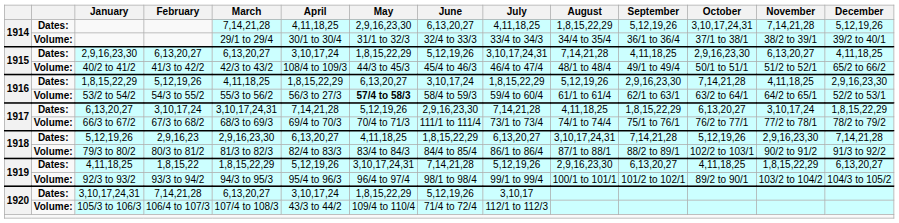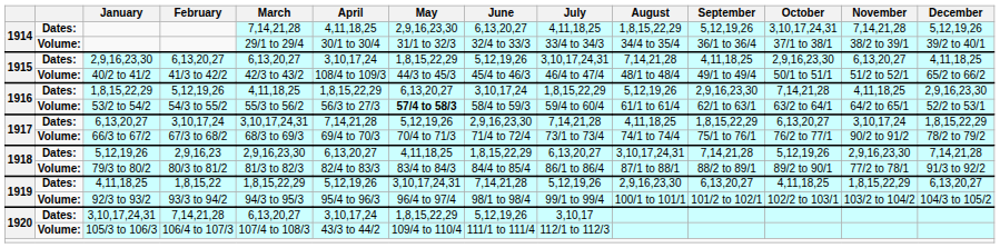 <table class="wikitable mw-collapsible mw-collapsed collapsible" style="font-size: 10pt; line-height: 9pt; margin-left: 2em; text-align: center; float: right">
 <tr>
 <th></th>
 <th></th>
 <th>January</th>
 <th>February</th>
 <th>March</th>
 <th>April</th>
 <th>May</th>
 <th>June</th>
 <th>July</th>
 <th>August</th>
 <th>September</th>
 <th>October</th>
 <th>November</th>
 <th>December</th>
 </tr>
 <tr>
 <th rowspan="2">1914</th>
 <td><strong>Dates:</strong></td>
 <td></td>
 <td></td>
 <td bgcolor="#ccffff">7,14,21,28</td>
 <td bgcolor="#ccffff">4,11,18,25</td>
 <td bgcolor="#ccffff">2,9,16,23,30</td>
 <td bgcolor="#ccffff">6,13,20,27</td>
 <td bgcolor="#ccffff">4,11,18,25</td>
 <td bgcolor="#ccffff">1,8,15,22,29</td>
 <td bgcolor="#ccffff">5,12,19,26</td>
 <td bgcolor="#ccffff">3,10,17,24,31</td>
 <td bgcolor="#ccffff">7,14,21,28</td>
 <td bgcolor="#ccffff">5,12,19,26</td>
 </tr>
 <tr>
 <td><strong>Volume:</strong></td>
 <td></td>
 <td></td>
 <td bgcolor="#ccffff">29/1 to 29/4</td>
 <td bgcolor="#ccffff">30/1 to 30/4</td>
 <td bgcolor="#ccffff">31/1 to 32/3</td>
 <td bgcolor="#ccffff">32/4 to 33/3</td>
 <td bgcolor="#ccffff">33/4 to 34/3</td>
 <td bgcolor="#ccffff">34/4 to 35/4</td>
 <td bgcolor="#ccffff">36/1 to 36/4</td>
 <td bgcolor="#ccffff">37/1 to 38/1</td>
 <td bgcolor="#ccffff">38/2 to 39/1</td>
 <td bgcolor="#ccffff">39/2 to 40/1</td>
 </tr>
 <tr style="border-top: 2px solid">
 <th rowspan="2">1915</th>
 <td><strong>Dates:</strong></td>
 <td bgcolor="#ccffff">2,9,16,23,30</td>
 <td bgcolor="#ccffff">6,13,20,27</td>
 <td bgcolor="#ccffff">6,13,20,27</td>
 <td bgcolor="#ccffff">3,10,17,24</td>
 <td bgcolor="#ccffff">1,8,15,22,29</td>
 <td bgcolor="#ccffff">5,12,19,26</td>
 <td bgcolor="#ccffff">3,10,17,24,31</td>
 <td bgcolor="#ccffff">7,14,21,28</td>
 <td bgcolor="#ccffff">4,11,18,25</td>
 <td bgcolor="#ccffff">2,9,16,23,30</td>
 <td bgcolor="#ccffff">6,13,20,27</td>
 <td bgcolor="#ccffff">4,11,18,25</td>
 </tr>
 <tr>
 <td><strong>Volume:</strong></td>
 <td bgcolor="#ccffff">40/2 to 41/2</td>
 <td bgcolor="#ccffff">41/3 to 42/2</td>
 <td bgcolor="#ccffff">42/3 to 43/2</td>
 <td bgcolor="#ccffff">108/4 to 109/3</td>
 <td bgcolor="#ccffff">44/3 to 45/3</td>
 <td bgcolor="#ccffff">45/4 to 46/3</td>
 <td bgcolor="#ccffff">46/4 to 47/4</td>
 <td bgcolor="#ccffff">48/1 to 48/4</td>
 <td bgcolor="#ccffff">49/1 to 49/4</td>
 <td bgcolor="#ccffff">50/1 to 51/1</td>
 <td bgcolor="#ccffff">51/2 to 52/1</td>
 <td bgcolor="#ccffff">65/2 to 66/2</td>
 </tr>
 <tr>
 </tr>
 <tr style="border-top: 2px solid">
 <th rowspan="2">1916</th>
 <td><strong>Dates:</strong></td>
 <td bgcolor="#ccffff">1,8,15,22,29</td>
 <td bgcolor="#ccffff">5,12,19,26</td>
 <td bgcolor="#ccffff">4,11,18,25</td>
 <td bgcolor="#ccffff">1,8,15,22,29</td>
 <td bgcolor="#ccffff">6,13,20,27</td>
 <td bgcolor="#ccffff">3,10,17,24</td>
 <td bgcolor="#ccffff">1,8,15,22,29</td>
 <td bgcolor="#ccffff">5,12,19,26</td>
 <td bgcolor="#ccffff">2,9,16,23,30</td>
 <td bgcolor="#ccffff">7,14,21,28</td>
 <td bgcolor="#ccffff">4,11,18,25</td>
 <td bgcolor="#ccffff">2,9,16,23,30</td>
 </tr>
 <tr>
 <td><strong>Volume:</strong></td>
 <td bgcolor="#ccffff">53/2 to 54/2</td>
 <td bgcolor="#ccffff">54/3 to 55/2</td>
 <td bgcolor="#ccffff">55/3 to 56/2</td>
 <td bgcolor="#ccffff">56/3 to 27/3</td>
 <td bgcolor="#ccffff"><strong>57/4 to 58/3</strong></td>
 <td bgcolor="#ccffff">58/4 to 59/3</td>
 <td bgcolor="#ccffff">59/4 to 60/4</td>
 <td bgcolor="#ccffff">61/1 to 61/4</td>
 <td bgcolor="#ccffff">62/1 to 63/1</td>
 <td bgcolor="#ccffff">63/2 to 64/1</td>
 <td bgcolor="#ccffff">64/2 to 65/1</td>
 <td bgcolor="#ccffff">52/2 to 53/1</td>
 </tr>
 <tr>
 </tr>
 <tr style="border-top: 2px black solid">
 <th rowspan="2">1917</th>
 <td><strong>Dates:</strong></td>
 <td bgcolor="#ccffff">6,13,20,27</td>
 <td bgcolor="#ccffff">3,10,17,24</td>
 <td bgcolor="#ccffff">3,10,17,24,31</td>
 <td bgcolor="#ccffff">7,14,21,28</td>
 <td bgcolor="#ccffff">5,12,19,26</td>
 <td bgcolor="#ccffff">2,9,16,23,30</td>
 <td bgcolor="#ccffff">7,14,21,28</td>
 <td bgcolor="#ccffff">4,11,18,25</td>
 <td bgcolor="#ccffff">1,8,15,22,29</td>
 <td bgcolor="#ccffff">6,13,20,27</td>
 <td bgcolor="#ccffff">3,10,17,24</td>
 <td bgcolor="#ccffff">1,8,15,22,29</td>
 </tr>
 <tr>
 <td><strong>Volume:</strong></td>
 <td bgcolor="#ccffff">66/3 to 67/2</td>
 <td bgcolor="#ccffff">67/3 to 68/2</td>
 <td bgcolor="#ccffff">68/3 to 69/3</td>
 <td bgcolor="#ccffff">69/4 to 70/3</td>
 <td bgcolor="#ccffff">70/4 to 71/3</td>
-<td bgcolor="#ccffff">111/1 to 111/4</td>
+<td bgcolor="#ccffff">71/4 to 72/4</td>
 <td bgcolor="#ccffff">73/1 to 73/4</td>
 <td bgcolor="#ccffff">74/1 to 74/4</td>
 <td bgcolor="#ccffff">75/1 to 76/1</td>
 <td bgcolor="#ccffff">76/2 to 77/1</td>
-<td bgcolor="#ccffff">77/2 to 78/1</td>
+<td bgcolor="#ccffff">90/2 to 91/2</td>
 <td bgcolor="#ccffff">78/2 to 79/2</td>
 </tr>
 <tr>
 </tr>
 <tr style="border-top: 2px black solid">
 <th rowspan="2">1918</th>
 <td><strong>Dates:</strong></td>
 <td bgcolor="#ccffff">5,12,19,26</td>
 <td bgcolor="#ccffff">2,9,16,23</td>
 <td bgcolor="#ccffff">2,9,16,23,30</td>
 <td bgcolor="#ccffff">6,13,20,27</td>
 <td bgcolor="#ccffff">4,11,18,25</td>
 <td bgcolor="#ccffff">1,8,15,22,29</td>
 <td bgcolor="#ccffff">6,13,20,27</td>
 <td bgcolor="#ccffff">3,10,17,24,31</td>
 <td bgcolor="#ccffff">7,14,21,28</td>
 <td bgcolor="#ccffff">5,12,19,26</td>
 <td bgcolor="#ccffff">2,9,16,23,30</td>
 <td bgcolor="#ccffff">7,14,21,28</td>
 </tr>
 <tr>
 <td><strong>Volume:</strong></td>
 <td bgcolor="#ccffff">79/3 to 80/2</td>
 <td bgcolor="#ccffff">80/3 to 81/2</td>
 <td bgcolor="#ccffff">81/3 to 82/3</td>
 <td bgcolor="#ccffff">82/4 to 83/3</td>
 <td bgcolor="#ccffff">83/4 to 84/3</td>
 <td bgcolor="#ccffff">84/4 to 85/4</td>
 <td bgcolor="#ccffff">86/1 to 86/4</td>
 <td bgcolor="#ccffff">87/1 to 88/1</td>
 <td bgcolor="#ccffff">88/2 to 89/1</td>
-<td bgcolor="#ccffff">102/2 to 103/1</td>
-<td bgcolor="#ccffff">90/2 to 91/2</td>
+<td bgcolor="#ccffff">89/2 to 90/1</td>
+<td bgcolor="#ccffff">77/2 to 78/1</td>
 <td bgcolor="#ccffff">91/3 to 92/2</td>
 </tr>
 <tr>
 </tr>
 <tr style="border-top: 2px black solid">
 <th rowspan="2">1919</th>
 <td><strong>Dates:</strong></td>
 <td bgcolor="#ccffff">4,11,18,25</td>
 <td bgcolor="#ccffff">1,8,15,22</td>
 <td bgcolor="#ccffff">1,8,15,22,29</td>
 <td bgcolor="#ccffff">5,12,19,26</td>
 <td bgcolor="#ccffff">3,10,17,24,31</td>
 <td bgcolor="#ccffff">7,14,21,28</td>
 <td bgcolor="#ccffff">5,12,19,26</td>
 <td bgcolor="#ccffff">2,9,16,23,30</td>
 <td bgcolor="#ccffff">6,13,20,27</td>
 <td bgcolor="#ccffff">4,11,18,25</td>
 <td bgcolor="#ccffff">1,8,15,22,29</td>
 <td bgcolor="#ccffff">6,13,20,27</td>
 </tr>
 <tr>
 <td><strong>Volume:</strong></td>
 <td bgcolor="#ccffff">92/3 to 93/2</td>
 <td bgcolor="#ccffff">93/3 to 94/2</td>
 <td bgcolor="#ccffff">94/3 to 95/3</td>
 <td bgcolor="#ccffff">95/4 to 96/3</td>
 <td bgcolor="#ccffff">96/4 to 97/4</td>
 <td bgcolor="#ccffff">98/1 to 98/4</td>
 <td bgcolor="#ccffff">99/1 to 99/4</td>
 <td bgcolor="#ccffff">100/1 to 101/1</td>
 <td bgcolor="#ccffff">101/2 to 102/1</td>
-<td bgcolor="#ccffff">89/2 to 90/1</td>
+<td bgcolor="#ccffff">102/2 to 103/1</td>
 <td bgcolor="#ccffff">103/2 to 104/2</td>
 <td bgcolor="#ccffff">104/3 to 105/2</td>
 </tr>
 <tr>
 </tr>
 <tr style="border-top: 2px black solid">
 <th rowspan="2">1920</th>
 <td><strong>Dates:</strong></td>
 <td bgcolor="#ccffff">3,10,17,24,31</td>
 <td bgcolor="#ccffff">7,14,21,28</td>
 <td bgcolor="#ccffff">6,13,20,27</td>
 <td bgcolor="#ccffff">3,10,17,24</td>
 <td bgcolor="#ccffff">1,8,15,22,29</td>
 <td bgcolor="#ccffff">5,12,19,26</td>
 <td bgcolor="#ccffff">3,10,17</td>
 <td bgcolor="#ccffff"></td>
 <td bgcolor="#ccffff"></td>
 <td bgcolor="#ccffff"></td>
 <td bgcolor="#ccffff"></td>
 <td bgcolor="#ccffff"></td>
 </tr>
 <tr>
 <td><strong>Volume:</strong></td>
 <td bgcolor="#ccffff">105/3 to 106/3</td>
 <td bgcolor="#ccffff">106/4 to 107/3</td>
 <td bgcolor="#ccffff">107/4 to 108/3</td>
 <td bgcolor="#ccffff">43/3 to 44/2</td>
 <td bgcolor="#ccffff">109/4 to 110/4</td>
-<td bgcolor="#ccffff">71/4 to 72/4</td>
+<td bgcolor="#ccffff">111/1 to 111/4</td>
 <td bgcolor="#ccffff">112/1 to 112/3</td>
 <td bgcolor="#ccffff"></td>
 <td bgcolor="#ccffff"></td>
 <td bgcolor="#ccffff"></td>
 <td bgcolor="#ccffff"></td>
 <td bgcolor="#ccffff"></td>
 </tr>
 <tr>
 <td colspan="14" style="font-size: 9pt; text-align:left; line-height: 10pt;"></td>
 </tr>
 </table>
